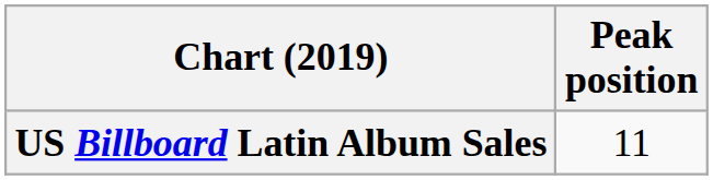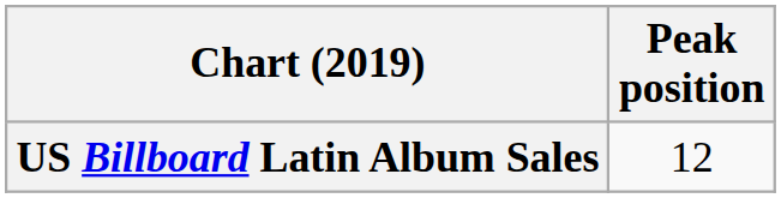 <table class="wikitable plainrowheaders" style="text-align:center">
 <tr>
 <th scope="col">Chart (2019)</th>
 <th scope="col">Peak<br>position</th>
 </tr>
 <tr>
 <th scope="row">US <em><a href='#'>Billboard</a></em> Latin Album Sales</th>
-<td>11</td>
+<td>12</td>
 </tr>
 </table>
